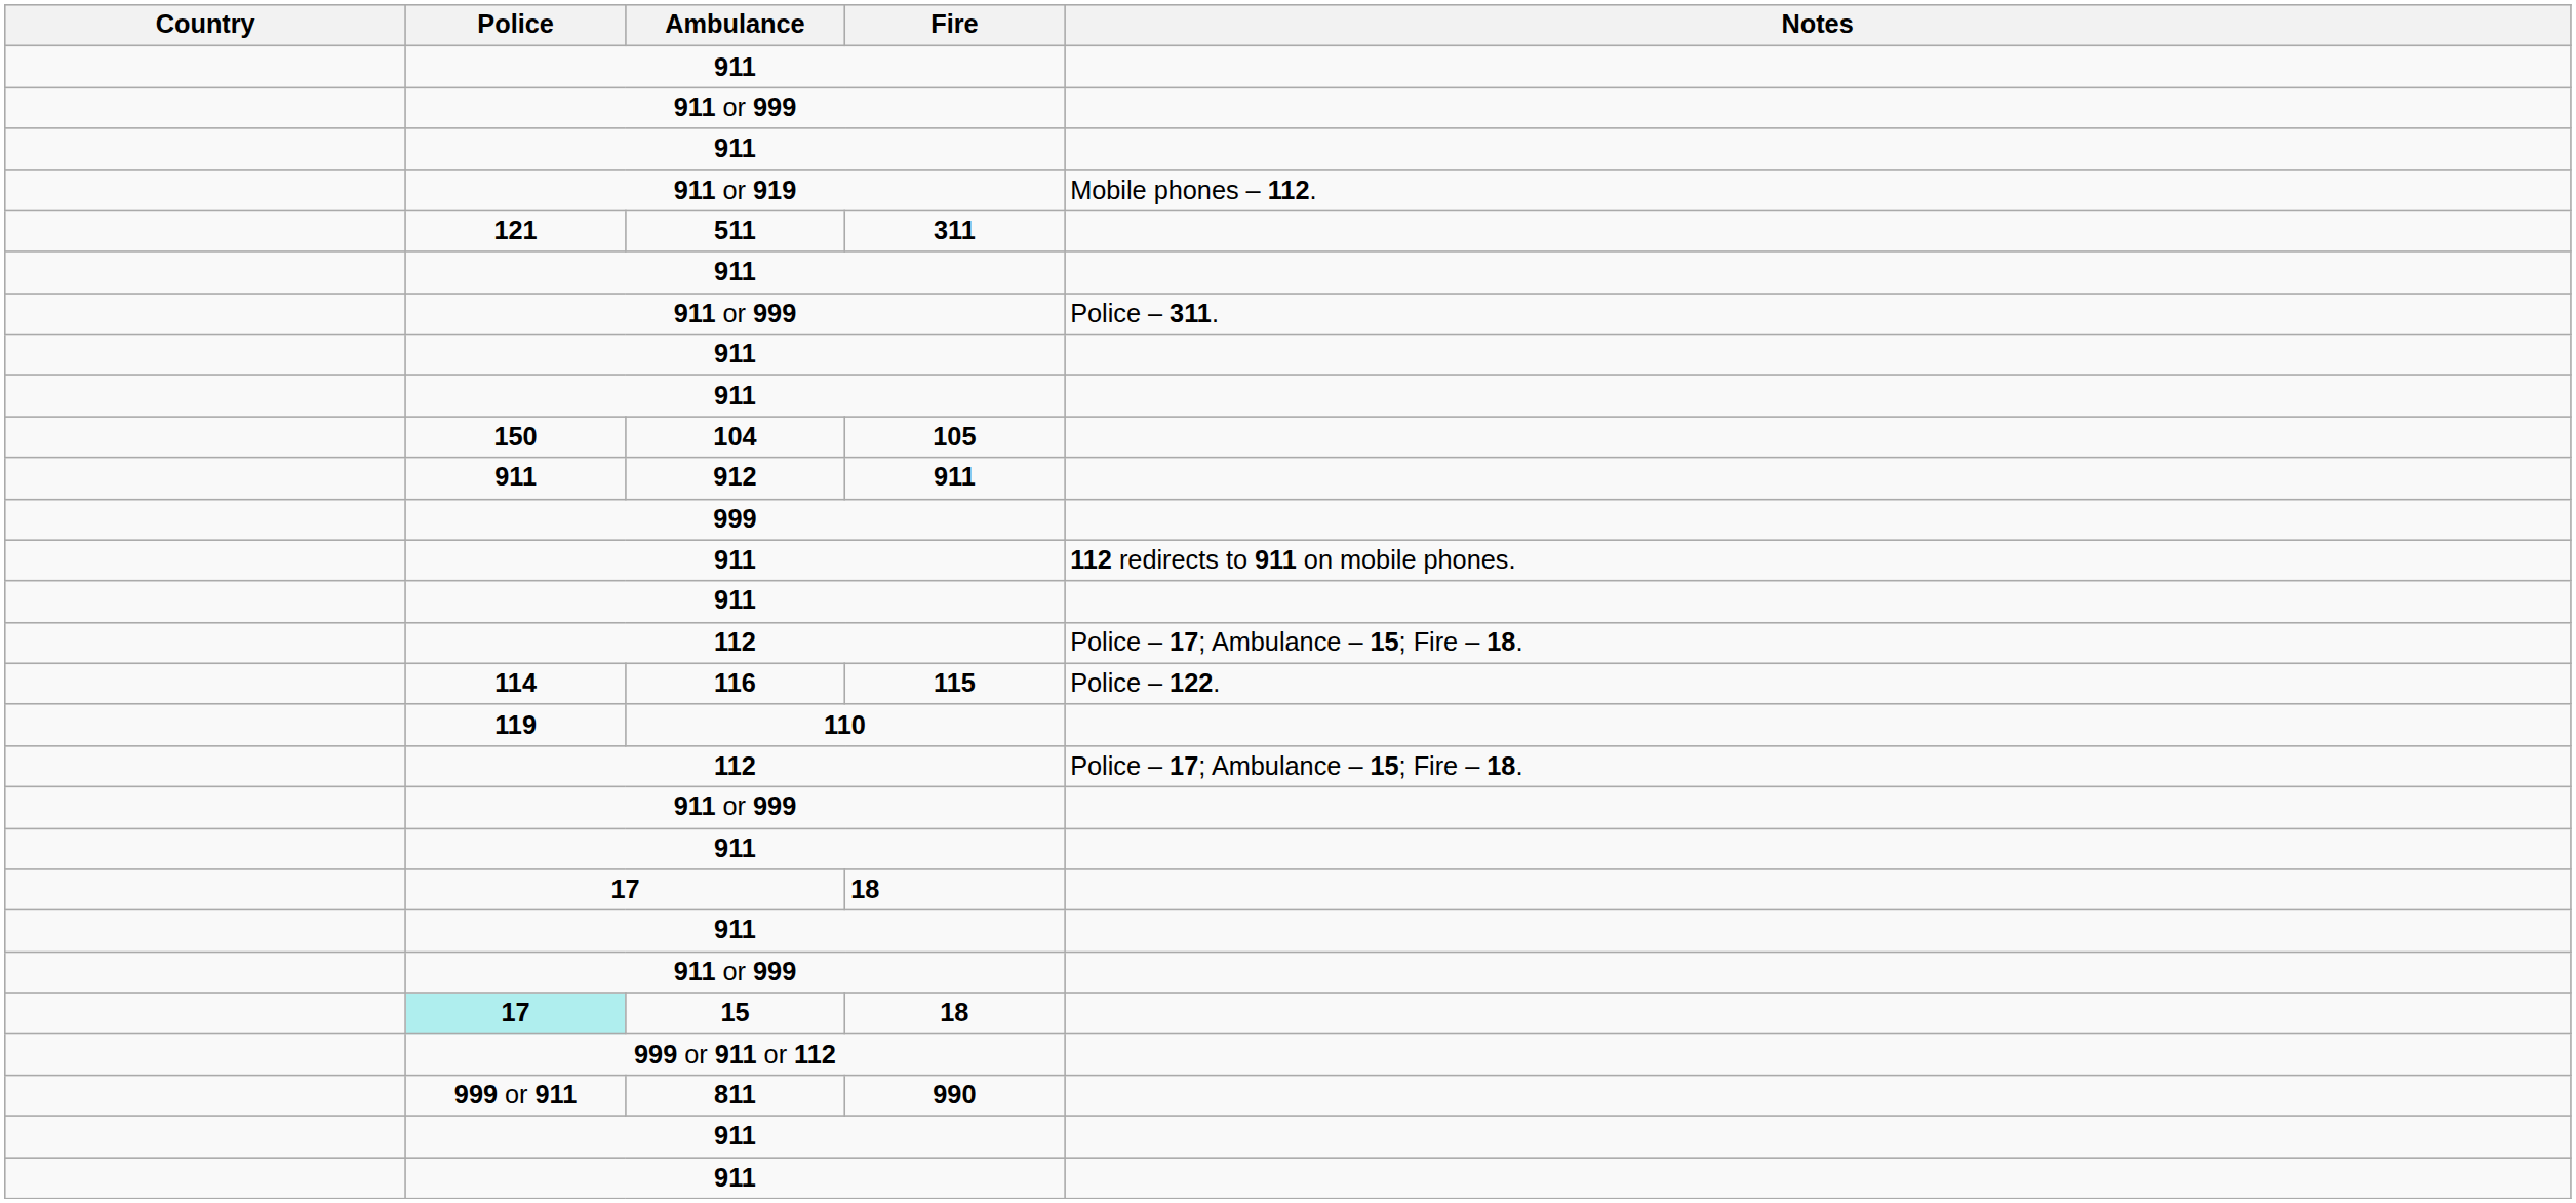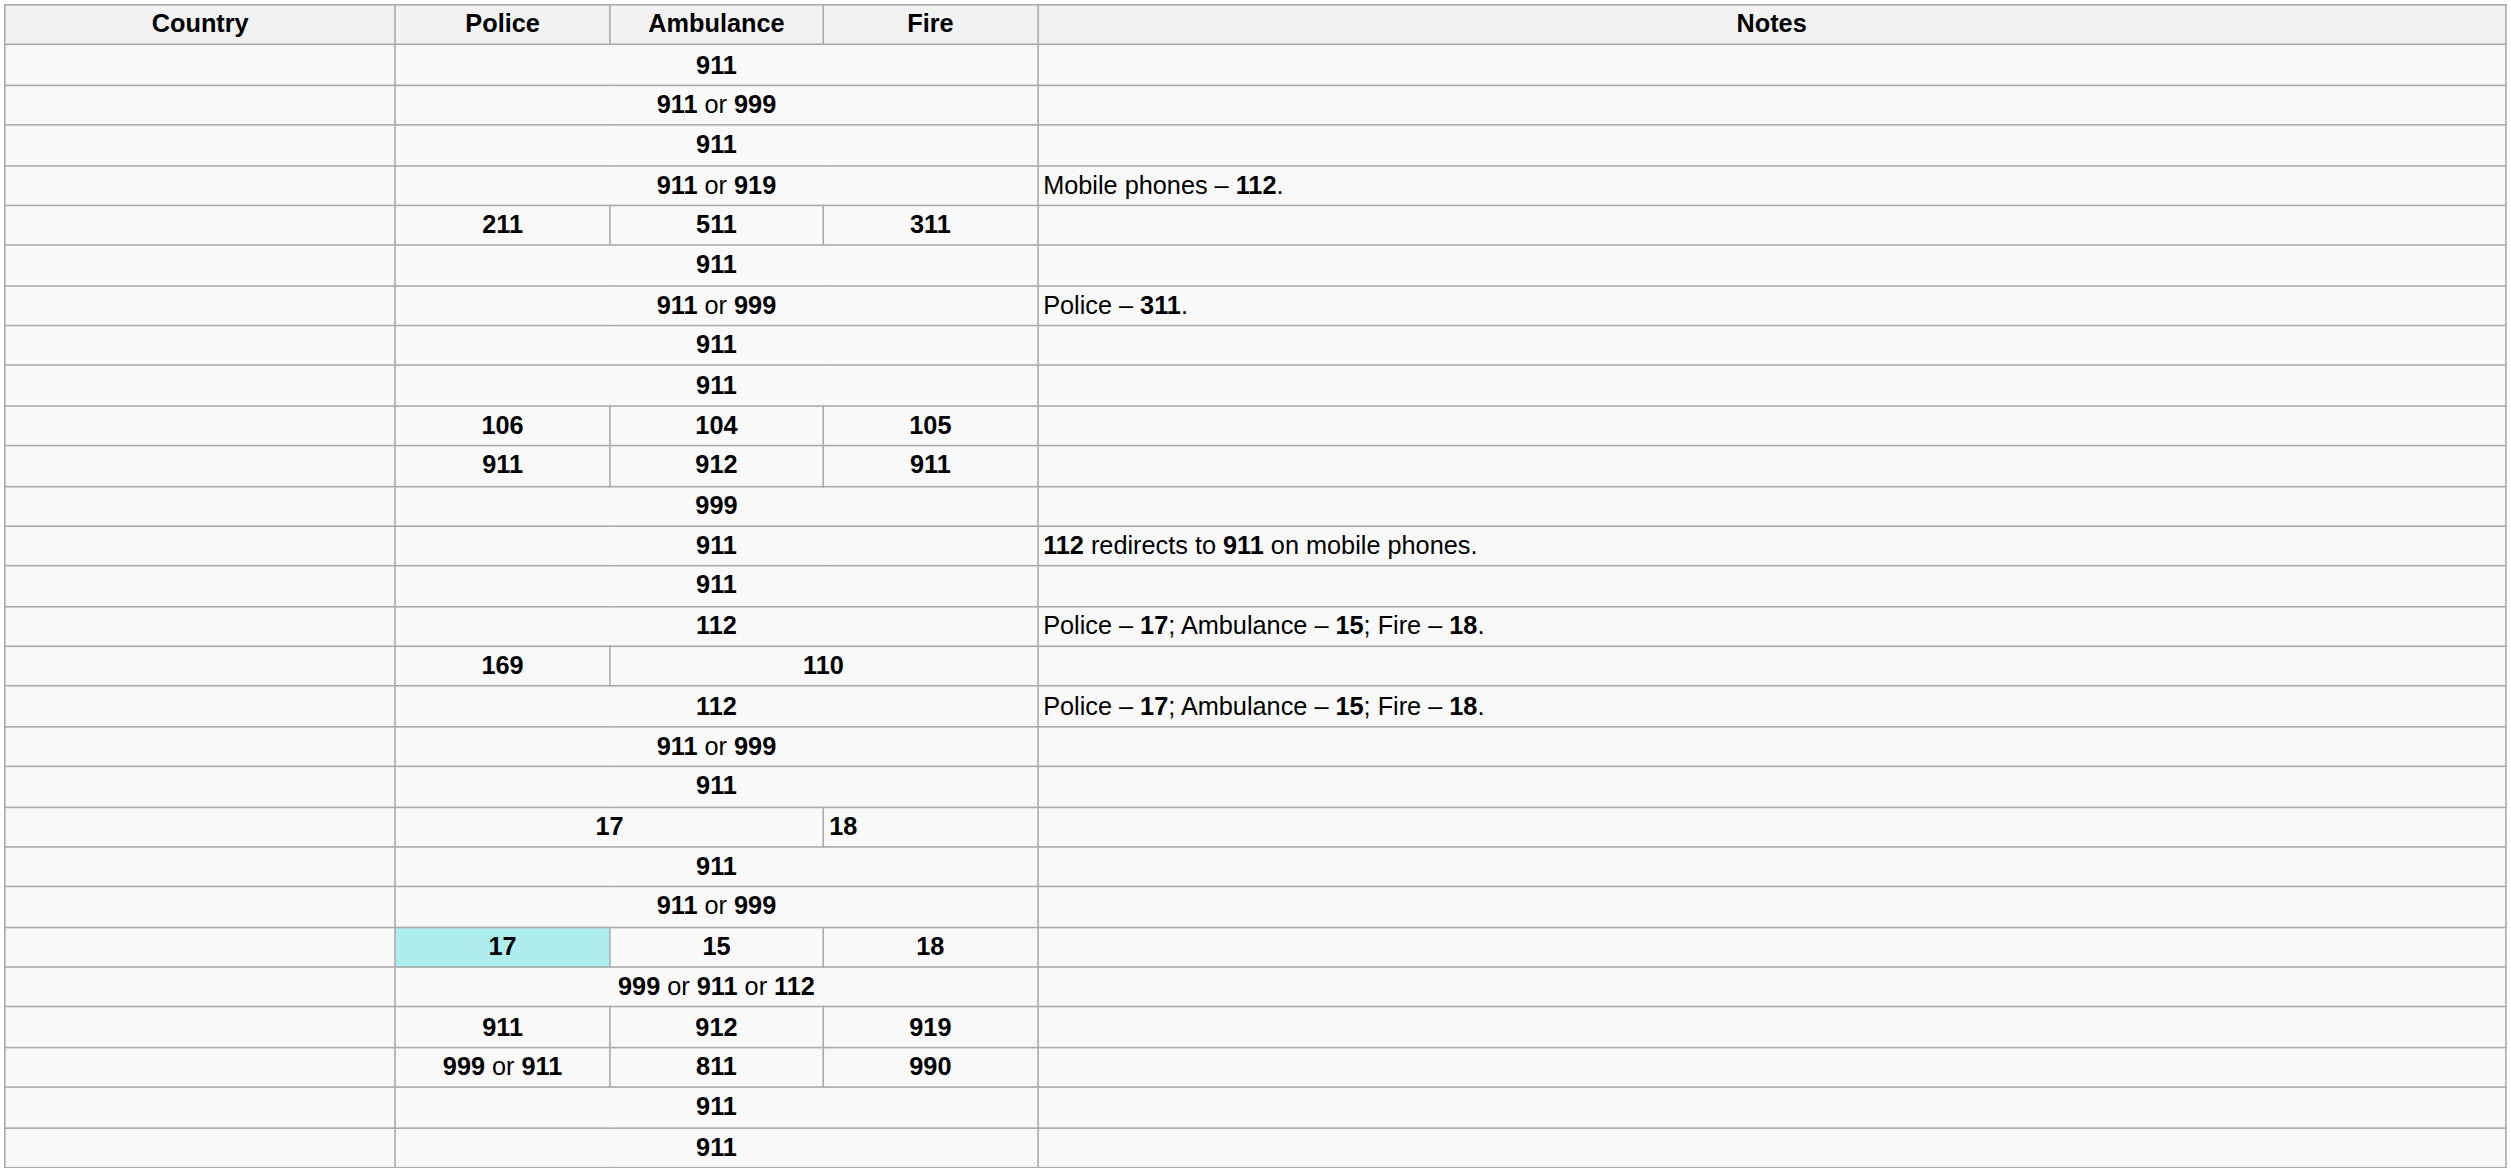 <table class="wikitable sortable" style="width: 100%;">
 <tr>
 <th style="width: 15em;">Country</th>
 <th style="width: 8em;">Police</th>
 <th style="width: 8em;">Ambulance</th>
 <th style="width: 8em;">Fire</th>
 <th>Notes</th>
 </tr>
 <tr>
 <td></td>
 <td colspan="3" style="text-align: center;"><strong>911</strong></td>
 <td></td>
 </tr>
 <tr>
 <td></td>
 <td colspan="3" style="text-align: center;"><strong>911</strong> or <strong>999</strong></td>
 <td></td>
 </tr>
 <tr>
 <td></td>
 <td colspan="3" style="text-align: center;"><strong>911</strong></td>
 <td></td>
 </tr>
 <tr>
 <td></td>
 <td colspan="3" style="text-align: center;"><strong>911</strong> or <strong>919</strong></td>
 <td>Mobile phones – <strong>112</strong>.</td>
 </tr>
 <tr>
 <td></td>
-<td align=center><strong>121</strong></td>
+<td align=center><strong>211</strong></td>
 <td align=center><strong>511</strong></td>
 <td align=center><strong>311</strong></td>
 <td></td>
 </tr>
 <tr>
 <td></td>
 <td colspan="3" style="text-align: center;"><strong>911</strong></td>
 <td></td>
 </tr>
 <tr>
 <td></td>
 <td colspan="3" style="text-align: center;"><strong>911</strong> or <strong>999</strong></td>
 <td>Police – <strong>311</strong>.</td>
 </tr>
 <tr>
 <td></td>
 <td colspan="3" style="text-align: center;"><strong>911</strong></td>
 <td></td>
 </tr>
 <tr>
 <td></td>
 <td colspan="3" style="text-align: center;"><strong>911</strong></td>
 <td></td>
 </tr>
 <tr>
 <td></td>
-<td align=center><strong>150</strong></td>
+<td align=center><strong>106</strong></td>
 <td align=center><strong>104</strong></td>
 <td align=center><strong>105</strong></td>
 <td></td>
 </tr>
 <tr>
 <td></td>
 <td align=center><strong>911</strong></td>
 <td align=center><strong>912</strong></td>
 <td align=center><strong>911</strong></td>
 <td></td>
 </tr>
 <tr>
 <td></td>
 <td style="text-align: center;" colspan="3"><strong>999</strong></td>
 <td></td>
 </tr>
 <tr>
 <td></td>
 <td colspan="3" style="text-align: center;"><strong>911</strong></td>
 <td><strong>112</strong> redirects to <strong>911</strong> on mobile phones.</td>
 </tr>
 <tr>
 <td></td>
 <td colspan="3" style="text-align: center;"><strong>911</strong></td>
 <td></td>
 </tr>
 <tr>
 <td></td>
 <td colspan="3" style="text-align: center;"><strong>112</strong></td>
 <td>Police – <strong>17</strong>; Ambulance – <strong>15</strong>; Fire – <strong>18</strong>.</td>
 </tr>
 <tr>
 <td></td>
-<td align=center><strong>114</strong></td>
-<td align=center><strong>116</strong></td>
-<td align=center><strong>115</strong></td>
-<td>Police – <strong>122</strong>.</td>
-</tr>
-<tr>
-<td></td>
-<td align=center><strong>119</strong></td>
+<td align=center><strong>169</strong></td>
 <td colspan="2" style="text-align: center;"><strong>110</strong></td>
 <td></td>
 </tr>
 <tr>
 <td></td>
 <td colspan="3" style="text-align: center;"><strong>112</strong></td>
 <td>Police – <strong>17</strong>; Ambulance – <strong>15</strong>; Fire – <strong>18</strong>.</td>
 </tr>
 <tr>
 <td></td>
 <td colspan="3" style="text-align: center;"><strong>911</strong> or <strong>999</strong></td>
 <td></td>
 </tr>
 <tr>
 <td></td>
 <td style="text-align: center;" colspan="3"><strong>911</strong></td>
 <td></td>
 </tr>
 <tr>
 <td></td>
 <td colspan="2" style="text-align: center;"><strong>17</strong></td>
 <td><strong>18</strong></td>
 <td></td>
 </tr>
 <tr>
 <td></td>
 <td colspan="3" style="text-align: center;"><strong>911</strong></td>
 <td></td>
 </tr>
 <tr>
 <td></td>
 <td colspan="3" style="text-align: center;"><strong>911</strong> or <strong>999</strong></td>
 <td></td>
 </tr>
 <tr>
 <td></td>
 <td align=center style="background: paleturquoise;"><strong>17</strong></td>
 <td align=center><strong>15</strong></td>
 <td align=center><strong>18</strong></td>
 <td></td>
 </tr>
 <tr>
 <td></td>
 <td colspan="3" style="text-align: center;"><strong>999</strong> or <strong>911</strong> or <strong>112</strong></td>
 <td></td>
 </tr>
 <tr>
 <td></td>
+<td align=center><strong>911</strong></td>
+<td align=center><strong>912</strong></td>
+<td align=center><strong>919</strong></td>
+<td></td>
+</tr>
+<tr>
+<td></td>
 <td align=center><strong>999</strong> or <strong>911</strong></td>
 <td align=center><strong>811</strong></td>
 <td align=center><strong>990</strong></td>
 <td></td>
 </tr>
 <tr>
 <td></td>
 <td colspan="3" style="text-align: center;"><strong>911</strong></td>
 <td></td>
 </tr>
 <tr>
 <td></td>
 <td colspan="3" style="text-align: center;"><strong>911</strong></td>
 <td></td>
 </tr>
 </table>
